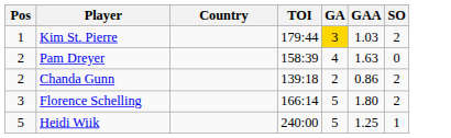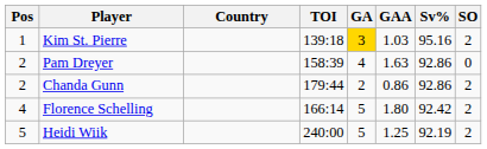 <table class="wikitable sortable" style="text-align: center;">
 <tr>
 <th width=30>Pos</th>
 <th width=150>Player</th>
 <th width=120>Country</th>
 <th width=20>TOI</th>
 <th width=20>GA</th>
 <th width=20>GAA</th>
+<th width=20>Sv%</th>
 <th width=20>SO</th>
 </tr>
 <tr>
 <td>1</td>
 <td align=left><a href='#'>Kim St. Pierre</a></td>
 <td align=left></td>
-<td>179:44</td>
+<td>139:18</td>
 <td style="background: gold;">3</td>
 <td>1.03</td>
+<td>95.16</td>
 <td>2</td>
 </tr>
 <tr>
 <td>2</td>
 <td align=left><a href='#'>Pam Dreyer</a></td>
 <td align=left></td>
 <td>158:39</td>
 <td>4</td>
 <td>1.63</td>
+<td>92.86</td>
 <td>0</td>
 </tr>
 <tr>
 <td>2</td>
 <td align=left><a href='#'>Chanda Gunn</a></td>
 <td align=left></td>
-<td>139:18</td>
+<td>179:44</td>
 <td>2</td>
 <td>0.86</td>
+<td>92.86</td>
 <td>2</td>
 </tr>
 <tr>
-<td>3</td>
+<td>4</td>
 <td align=left><a href='#'>Florence Schelling</a></td>
 <td align=left></td>
 <td>166:14</td>
 <td>5</td>
 <td>1.80</td>
+<td>92.42</td>
 <td>2</td>
 </tr>
 <tr>
 <td>5</td>
 <td align=left><a href='#'>Heidi Wiik</a></td>
 <td align=left></td>
 <td>240:00</td>
 <td>5</td>
 <td>1.25</td>
-<td>1</td>
+<td>92.19</td>
+<td>2</td>
 </tr>
 </table>
